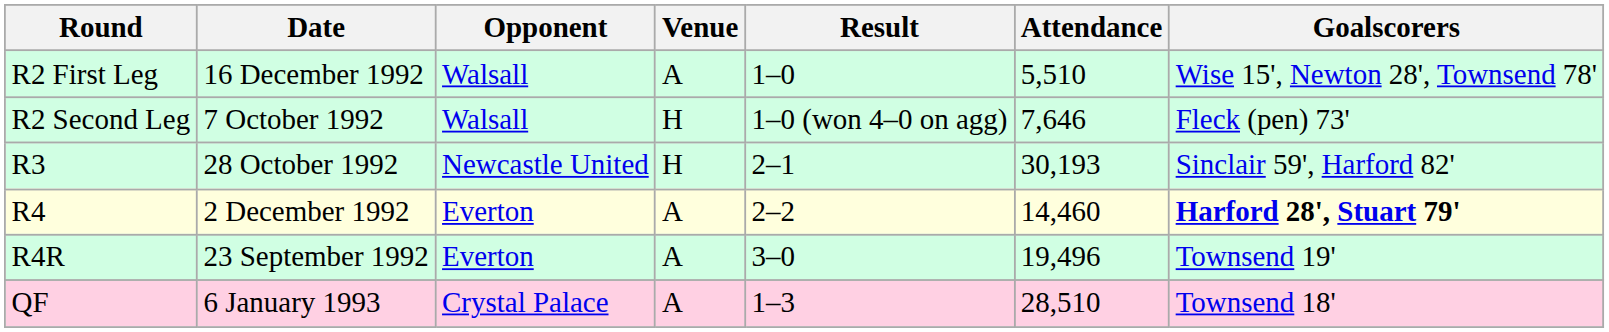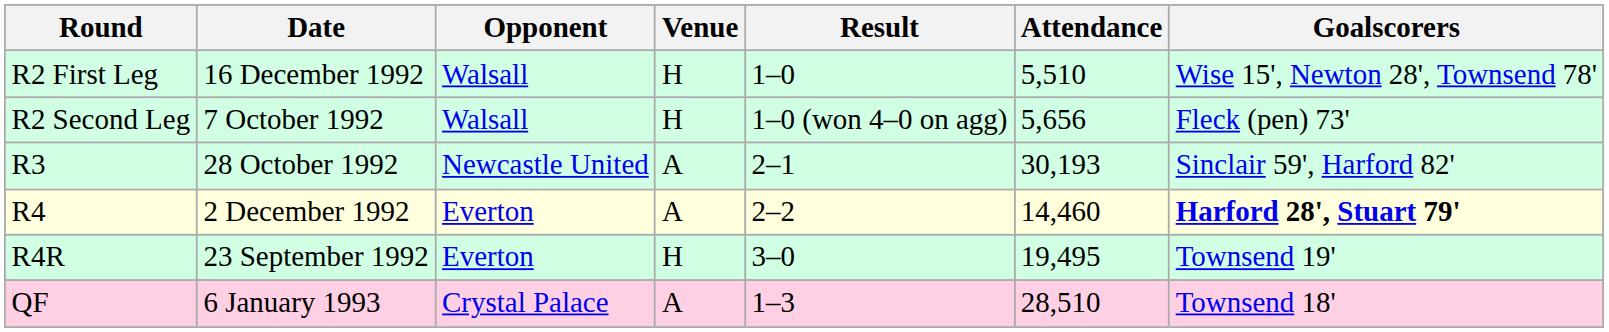 <table class="wikitable">
 <tr>
 <th>Round</th>
 <th>Date</th>
 <th>Opponent</th>
 <th>Venue</th>
 <th>Result</th>
 <th>Attendance</th>
 <th>Goalscorers</th>
 </tr>
 <tr style="background-color: #d0ffe3;">
 <td>R2 First Leg</td>
 <td>16 December 1992</td>
 <td><a href='#'>Walsall</a></td>
-<td>A</td>
+<td>H</td>
 <td>1–0</td>
 <td>5,510</td>
 <td><a href='#'>Wise</a> 15', <a href='#'>Newton</a> 28', <a href='#'>Townsend</a> 78'</td>
 </tr>
 <tr style="background-color: #d0ffe3;">
 <td>R2 Second Leg</td>
 <td>7 October 1992</td>
 <td><a href='#'>Walsall</a></td>
 <td>H</td>
 <td>1–0 (won 4–0 on agg)</td>
-<td>7,646</td>
+<td>5,656</td>
 <td><a href='#'>Fleck</a> (pen) 73'</td>
 </tr>
 <tr style="background-color: #d0ffe3;">
 <td>R3</td>
 <td>28 October 1992</td>
 <td><a href='#'>Newcastle United</a></td>
-<td>H</td>
+<td>A</td>
 <td>2–1</td>
 <td>30,193</td>
 <td><a href='#'>Sinclair</a> 59', <a href='#'>Harford</a> 82'</td>
 </tr>
 <tr style="background-color: #ffffdd;">
 <td>R4</td>
 <td>2 December 1992</td>
 <td><a href='#'>Everton</a></td>
 <td>A</td>
 <td>2–2</td>
 <td>14,460</td>
 <td><strong><a href='#'>Harford</a> 28', <a href='#'>Stuart</a> 79'</strong></td>
 </tr>
 <tr style="background-color: #d0ffe3;">
 <td>R4R</td>
 <td>23 September 1992</td>
 <td><a href='#'>Everton</a></td>
-<td>A</td>
+<td>H</td>
 <td>3–0</td>
-<td>19,496</td>
+<td>19,495</td>
 <td><a href='#'>Townsend</a> 19'</td>
 </tr>
 <tr style="background-color: #ffd0e3;">
 <td>QF</td>
 <td>6 January 1993</td>
 <td><a href='#'>Crystal Palace</a></td>
 <td>A</td>
 <td>1–3</td>
 <td>28,510</td>
 <td><a href='#'>Townsend</a> 18'</td>
 </tr>
 </table>
